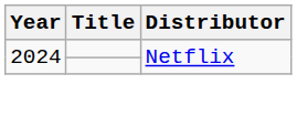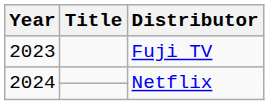 <table class="wikitable">
 <tr>
 <th>Year</th>
 <th>Title</th>
 <th>Distributor</th>
+</tr>
+<tr>
+<td>2023</td>
+<td></td>
+<td><a href='#'>Fuji TV</a></td>
 </tr>
 <tr>
 <td rowspan="2">2024</td>
 <td></td>
 <td rowspan="2"><a href='#'>Netflix</a></td>
 </tr>
 <tr>
 <td></td>
 </tr>
 </table>
